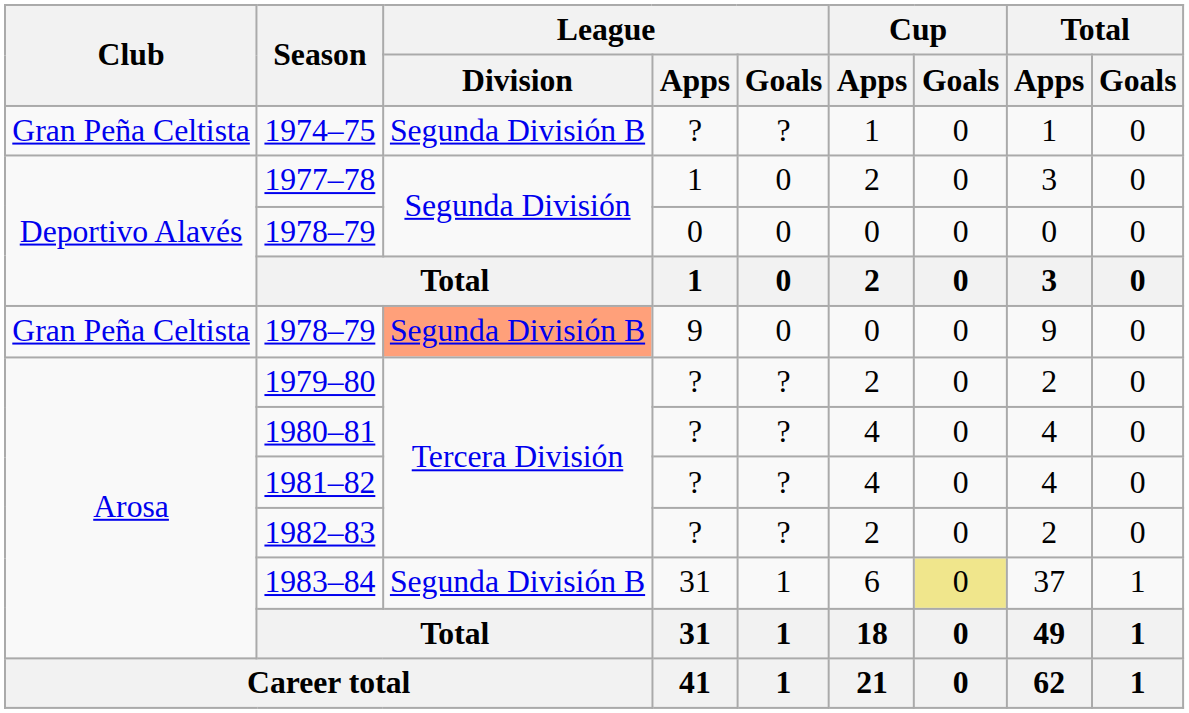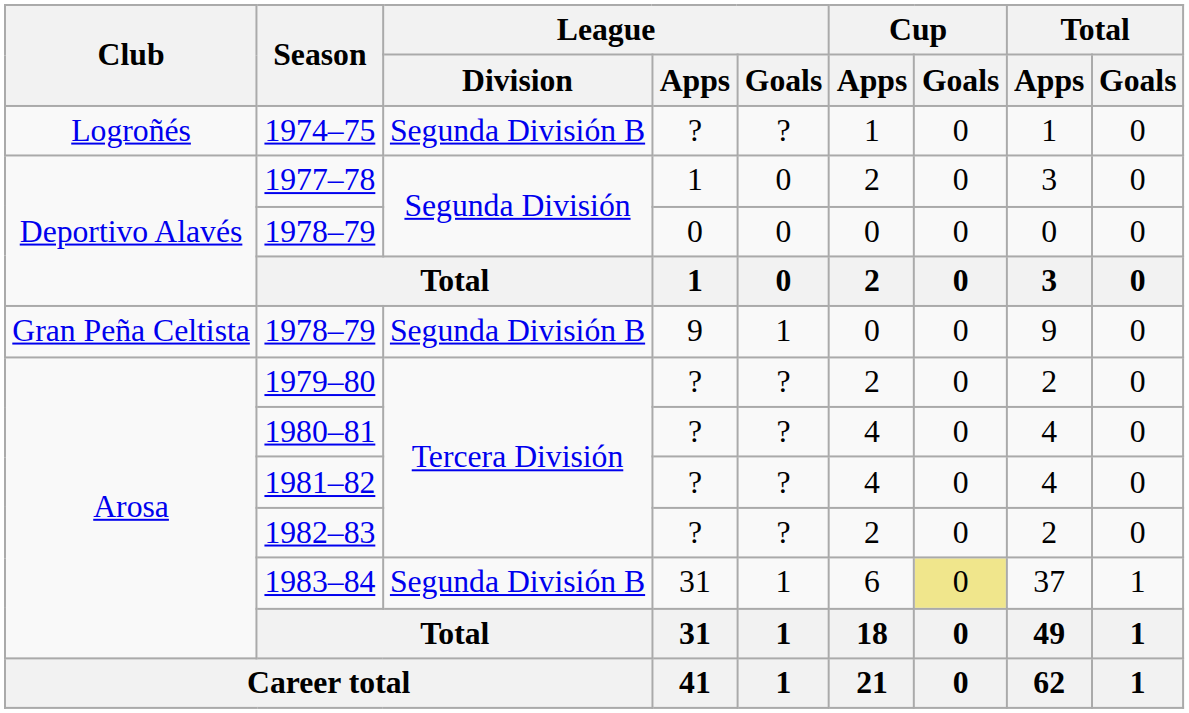 <table class="wikitable" style="text-align: center;">
 <tr>
 <th rowspan="2">Club</th>
 <th rowspan="2">Season</th>
 <th colspan="3">League</th>
 <th colspan="2">Cup</th>
 <th colspan="2">Total</th>
 </tr>
 <tr>
 <th>Division</th>
 <th>Apps</th>
 <th>Goals</th>
 <th>Apps</th>
 <th>Goals</th>
 <th>Apps</th>
 <th>Goals</th>
 </tr>
 <tr>
-<td valign="center"><a href='#'>Gran Peña Celtista</a></td>
+<td valign="center"><a href='#'>Logroñés</a></td>
 <td><a href='#'>1974–75</a></td>
 <td><a href='#'>Segunda División B</a></td>
 <td>?</td>
 <td>?</td>
 <td>1</td>
 <td>0</td>
 <td>1</td>
 <td>0</td>
 </tr>
 <tr>
 <td rowspan="3" valign="center"><a href='#'>Deportivo Alavés</a></td>
 <td><a href='#'>1977–78</a></td>
 <td rowspan="2"><a href='#'>Segunda División</a></td>
 <td>1</td>
 <td>0</td>
 <td>2</td>
 <td>0</td>
 <td>3</td>
 <td>0</td>
 </tr>
 <tr>
 <td><a href='#'>1978–79</a></td>
 <td>0</td>
 <td>0</td>
 <td>0</td>
 <td>0</td>
 <td>0</td>
 <td>0</td>
 </tr>
 <tr>
 <th colspan="2">Total</th>
 <th>1</th>
 <th>0</th>
 <th>2</th>
 <th>0</th>
 <th>3</th>
 <th>0</th>
 </tr>
 <tr>
 <td valign="center"><a href='#'>Gran Peña Celtista</a></td>
 <td><a href='#'>1978–79</a></td>
-<td style="background: lightsalmon;"><a href='#'>Segunda División B</a></td>
+<td><a href='#'>Segunda División B</a></td>
 <td>9</td>
-<td>0</td>
+<td>1</td>
 <td>0</td>
 <td>0</td>
 <td>9</td>
 <td>0</td>
 </tr>
 <tr>
 <td rowspan="6" valign="center"><a href='#'>Arosa</a></td>
 <td><a href='#'>1979–80</a></td>
 <td rowspan="4"><a href='#'>Tercera División</a></td>
 <td>?</td>
 <td>?</td>
 <td>2</td>
 <td>0</td>
 <td>2</td>
 <td>0</td>
 </tr>
 <tr>
 <td><a href='#'>1980–81</a></td>
 <td>?</td>
 <td>?</td>
 <td>4</td>
 <td>0</td>
 <td>4</td>
 <td>0</td>
 </tr>
 <tr>
 <td><a href='#'>1981–82</a></td>
 <td>?</td>
 <td>?</td>
 <td>4</td>
 <td>0</td>
 <td>4</td>
 <td>0</td>
 </tr>
 <tr>
 <td><a href='#'>1982–83</a></td>
 <td>?</td>
 <td>?</td>
 <td>2</td>
 <td>0</td>
 <td>2</td>
 <td>0</td>
 </tr>
 <tr>
 <td><a href='#'>1983–84</a></td>
 <td><a href='#'>Segunda División B</a></td>
 <td>31</td>
 <td>1</td>
 <td>6</td>
 <td style="background: khaki;">0</td>
 <td>37</td>
 <td>1</td>
 </tr>
 <tr>
 <th colspan="2">Total</th>
 <th>31</th>
 <th>1</th>
 <th>18</th>
 <th>0</th>
 <th>49</th>
 <th>1</th>
 </tr>
 <tr>
 <th colspan="3">Career total</th>
 <th>41</th>
 <th>1</th>
 <th>21</th>
 <th>0</th>
 <th>62</th>
 <th>1</th>
 </tr>
 </table>
